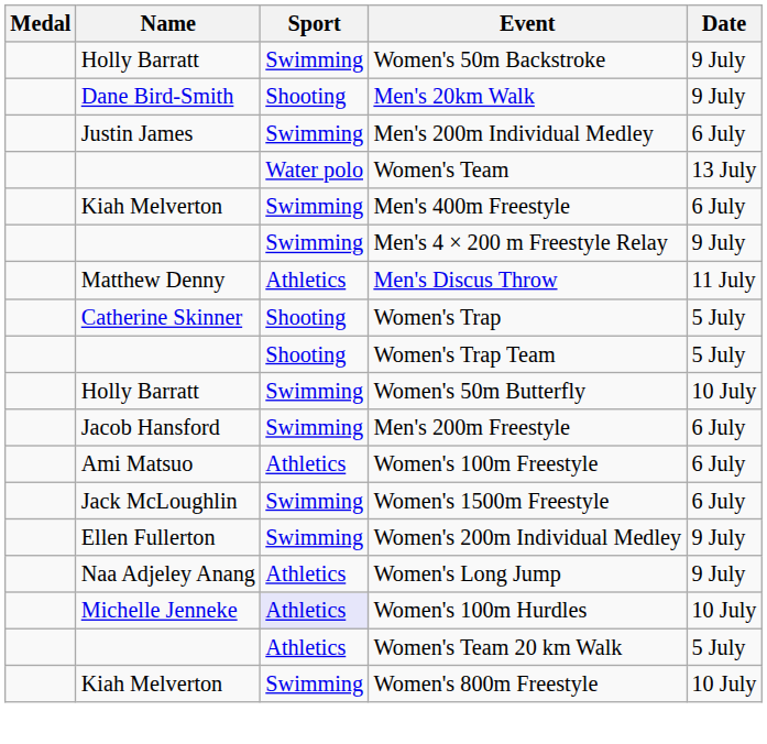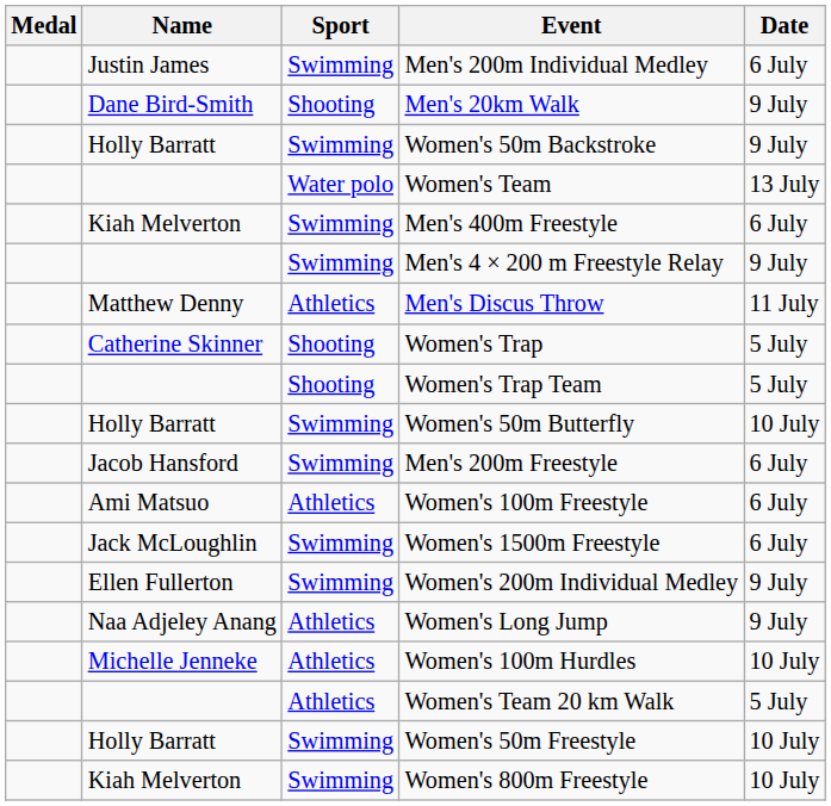 <table class="wikitable sortable" style="font-size: 95%;">
 <tr>
 <th>Medal</th>
 <th>Name</th>
 <th>Sport</th>
 <th>Event</th>
 <th>Date</th>
 </tr>
 <tr>
 <td></td>
-<td>Holly Barratt</td>
+<td>Justin James</td>
 <td><a href='#'>Swimming</a></td>
-<td>Women's 50m Backstroke</td>
-<td>9 July</td>
+<td>Men's 200m Individual Medley</td>
+<td>6 July</td>
 </tr>
 <tr>
 <td></td>
 <td><a href='#'>Dane Bird-Smith</a></td>
 <td><a href='#'>Shooting</a></td>
 <td><a href='#'>Men's 20km Walk</a></td>
 <td>9 July</td>
 </tr>
 <tr>
 <td></td>
-<td>Justin James</td>
+<td>Holly Barratt</td>
 <td><a href='#'>Swimming</a></td>
-<td>Men's 200m Individual Medley</td>
-<td>6 July</td>
+<td>Women's 50m Backstroke</td>
+<td>9 July</td>
 </tr>
 <tr>
 <td></td>
 <td></td>
 <td><a href='#'>Water polo</a></td>
 <td>Women's Team</td>
 <td>13 July</td>
 </tr>
 <tr>
 <td></td>
 <td>Kiah Melverton</td>
 <td><a href='#'>Swimming</a></td>
 <td>Men's 400m Freestyle</td>
 <td>6 July</td>
 </tr>
 <tr>
 <td></td>
 <td></td>
 <td><a href='#'>Swimming</a></td>
 <td>Men's 4 × 200 m Freestyle Relay</td>
 <td>9 July</td>
 </tr>
 <tr>
 <td></td>
 <td>Matthew Denny</td>
 <td><a href='#'>Athletics</a></td>
 <td><a href='#'>Men's Discus Throw</a></td>
 <td>11 July</td>
 </tr>
 <tr>
 <td></td>
 <td><a href='#'>Catherine Skinner</a></td>
 <td><a href='#'>Shooting</a></td>
 <td>Women's Trap</td>
 <td>5 July</td>
 </tr>
 <tr>
 <td></td>
 <td></td>
 <td><a href='#'>Shooting</a></td>
 <td>Women's Trap Team</td>
 <td>5 July</td>
 </tr>
 <tr>
 <td></td>
 <td>Holly Barratt</td>
 <td><a href='#'>Swimming</a></td>
 <td>Women's 50m Butterfly</td>
 <td>10 July</td>
 </tr>
 <tr>
 <td></td>
 <td>Jacob Hansford</td>
 <td><a href='#'>Swimming</a></td>
 <td>Men's 200m Freestyle</td>
 <td>6 July</td>
 </tr>
 <tr>
 <td></td>
 <td>Ami Matsuo</td>
 <td><a href='#'>Athletics</a></td>
 <td>Women's 100m Freestyle</td>
 <td>6 July</td>
 </tr>
 <tr>
 <td></td>
 <td>Jack McLoughlin</td>
 <td><a href='#'>Swimming</a></td>
 <td>Women's 1500m Freestyle</td>
 <td>6 July</td>
 </tr>
 <tr>
 <td></td>
 <td>Ellen Fullerton</td>
 <td><a href='#'>Swimming</a></td>
 <td>Women's 200m Individual Medley</td>
 <td>9 July</td>
 </tr>
 <tr>
 <td></td>
 <td>Naa Adjeley Anang</td>
 <td><a href='#'>Athletics</a></td>
 <td>Women's Long Jump</td>
 <td>9 July</td>
 </tr>
 <tr>
 <td></td>
 <td><a href='#'>Michelle Jenneke</a></td>
-<td style="background: lavender;"><a href='#'>Athletics</a></td>
+<td><a href='#'>Athletics</a></td>
 <td>Women's 100m Hurdles</td>
 <td>10 July</td>
 </tr>
 <tr>
 <td></td>
 <td></td>
 <td><a href='#'>Athletics</a></td>
 <td>Women's Team 20 km Walk</td>
 <td>5 July</td>
 </tr>
 <tr>
 <td></td>
+<td>Holly Barratt</td>
+<td><a href='#'>Swimming</a></td>
+<td>Women's 50m Freestyle</td>
+<td>10 July</td>
+</tr>
+<tr>
+<td></td>
 <td>Kiah Melverton</td>
 <td><a href='#'>Swimming</a></td>
 <td>Women's 800m Freestyle</td>
 <td>10 July</td>
 </tr>
 </table>
